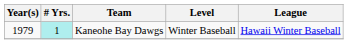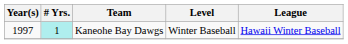 <table class="wikitable" style="text-align:center; font-size: 95%;">
 <tr>
 <th>Year(s)</th>
 <th># Yrs.</th>
 <th>Team</th>
 <th>Level</th>
 <th>League</th>
 </tr>
 <tr>
-<td>1979</td>
+<td>1997</td>
 <td style="background: paleturquoise;">1</td>
 <td>Kaneohe Bay Dawgs</td>
 <td>Winter Baseball</td>
 <td><a href='#'>Hawaii Winter Baseball</a></td>
 </tr>
 <tr>
 </tr>
 </table>
